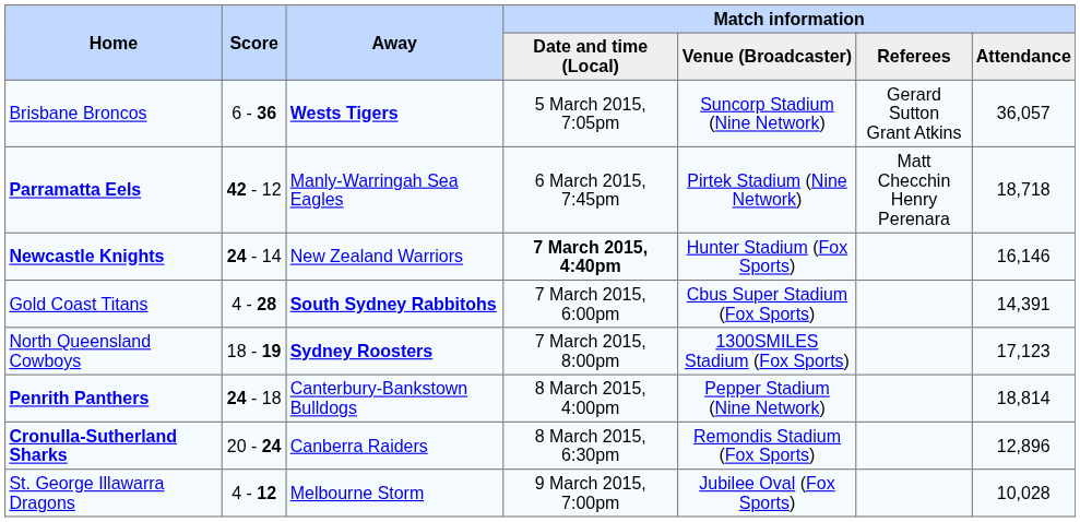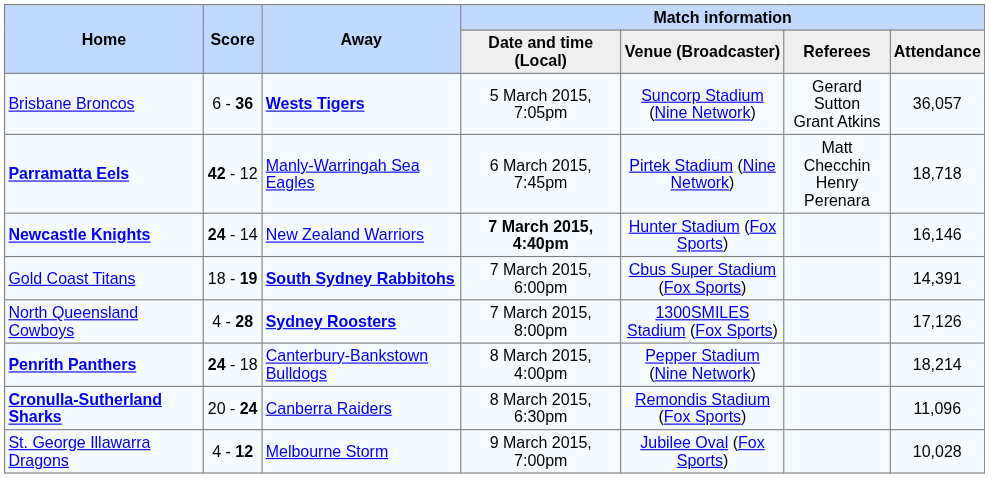 <table border="1" cellpadding="3" cellspacing="0" style="border-collapse:collapse; font-size:90%; width:100%;">
 <tr style="background:#c1d8ff;">
 <th rowspan="2" style="width:21%;">Home</th>
 <th rowspan="2" style="width:6%;">Score</th>
 <th rowspan="2" style="width:21%;">Away</th>
 <th colspan=6>Match information</th>
 </tr>
 <tr style="background:#efefef;">
 <th width=17%>Date and time (Local)</th>
 <th width="17%">Venue (Broadcaster)</th>
 <th width=11%>Referees</th>
 <th width=7%>Attendance</th>
 </tr>
 <tr style="text-align:center; background:#f5faff;">
 <td align="left"> <a href='#'>Brisbane Broncos</a></td>
 <td>6 - <strong>36</strong></td>
 <td align="left"><strong> <a href='#'>Wests Tigers</a></strong></td>
 <td>5 March 2015, 7:05pm</td>
 <td><a href='#'>Suncorp Stadium</a> (<a href='#'>Nine Network</a>)</td>
 <td>Gerard Sutton<br>Grant Atkins</td>
 <td>36,057</td>
 </tr>
 <tr style="text-align:center; background:#f5faff;">
 <td align="left"><strong> <a href='#'>Parramatta Eels</a></strong></td>
 <td><strong>42</strong> - 12</td>
 <td align="left"> <a href='#'>Manly-Warringah Sea Eagles</a></td>
 <td>6 March 2015, 7:45pm</td>
 <td><a href='#'>Pirtek Stadium</a> (<a href='#'>Nine Network</a>)</td>
 <td>Matt Checchin<br>Henry Perenara</td>
 <td>18,718</td>
 </tr>
 <tr style="text-align:center; background:#f5faff;">
 <td align="left"><strong> <a href='#'>Newcastle Knights</a></strong></td>
 <td><strong>24</strong> - 14</td>
 <td align="left"> <a href='#'>New Zealand Warriors</a></td>
 <td><strong>7 March 2015, 4:40pm</strong></td>
 <td><a href='#'>Hunter Stadium</a> (<a href='#'>Fox Sports</a>)</td>
 <td></td>
 <td>16,146</td>
 </tr>
 <tr style="text-align:center; background:#f5faff;">
 <td align="left"> <a href='#'>Gold Coast Titans</a></td>
-<td>4 - <strong>28</strong></td>
+<td>18 - <strong>19</strong></td>
 <td align="left"><strong> <a href='#'>South Sydney Rabbitohs</a></strong></td>
 <td>7 March 2015, 6:00pm</td>
 <td><a href='#'>Cbus Super Stadium</a> (<a href='#'>Fox Sports</a>)</td>
 <td></td>
 <td>14,391</td>
 </tr>
 <tr style="text-align:center; background:#f5faff;">
 <td align="left"> <a href='#'>North Queensland Cowboys</a></td>
-<td>18 - <strong>19</strong></td>
+<td>4 - <strong>28</strong></td>
 <td align="left"><strong> <a href='#'>Sydney Roosters</a></strong></td>
 <td>7 March 2015, 8:00pm</td>
 <td><a href='#'>1300SMILES Stadium</a> (<a href='#'>Fox Sports</a>)</td>
 <td></td>
-<td>17,123</td>
+<td>17,126</td>
 </tr>
 <tr style="text-align:center; background:#f5faff;">
 <td align="left"><strong> <a href='#'>Penrith Panthers</a></strong></td>
 <td><strong>24</strong> - 18</td>
 <td align="left"> <a href='#'>Canterbury-Bankstown Bulldogs</a></td>
 <td>8 March 2015, 4:00pm</td>
 <td><a href='#'>Pepper Stadium</a> (<a href='#'>Nine Network</a>)</td>
 <td></td>
-<td>18,814</td>
+<td>18,214</td>
 </tr>
 <tr style="text-align:center; background:#f5faff;">
 <td align="left"> <strong><a href='#'>Cronulla-Sutherland Sharks</a></strong></td>
 <td>20 - <strong>24</strong></td>
 <td align="left"> <a href='#'>Canberra Raiders</a></td>
 <td>8 March 2015, 6:30pm</td>
 <td><a href='#'>Remondis Stadium</a> (<a href='#'>Fox Sports</a>)</td>
 <td></td>
-<td>12,896</td>
+<td>11,096</td>
 </tr>
 <tr style="text-align:center; background:#f5faff;">
 <td align="left"> <a href='#'>St. George Illawarra Dragons</a></td>
 <td>4 - <strong>12</strong></td>
 <td align="left"> <a href='#'>Melbourne Storm</a></td>
 <td>9 March 2015, 7:00pm</td>
 <td><a href='#'>Jubilee Oval</a> (<a href='#'>Fox Sports</a>)</td>
 <td></td>
 <td>10,028</td>
 </tr>
 </table>
